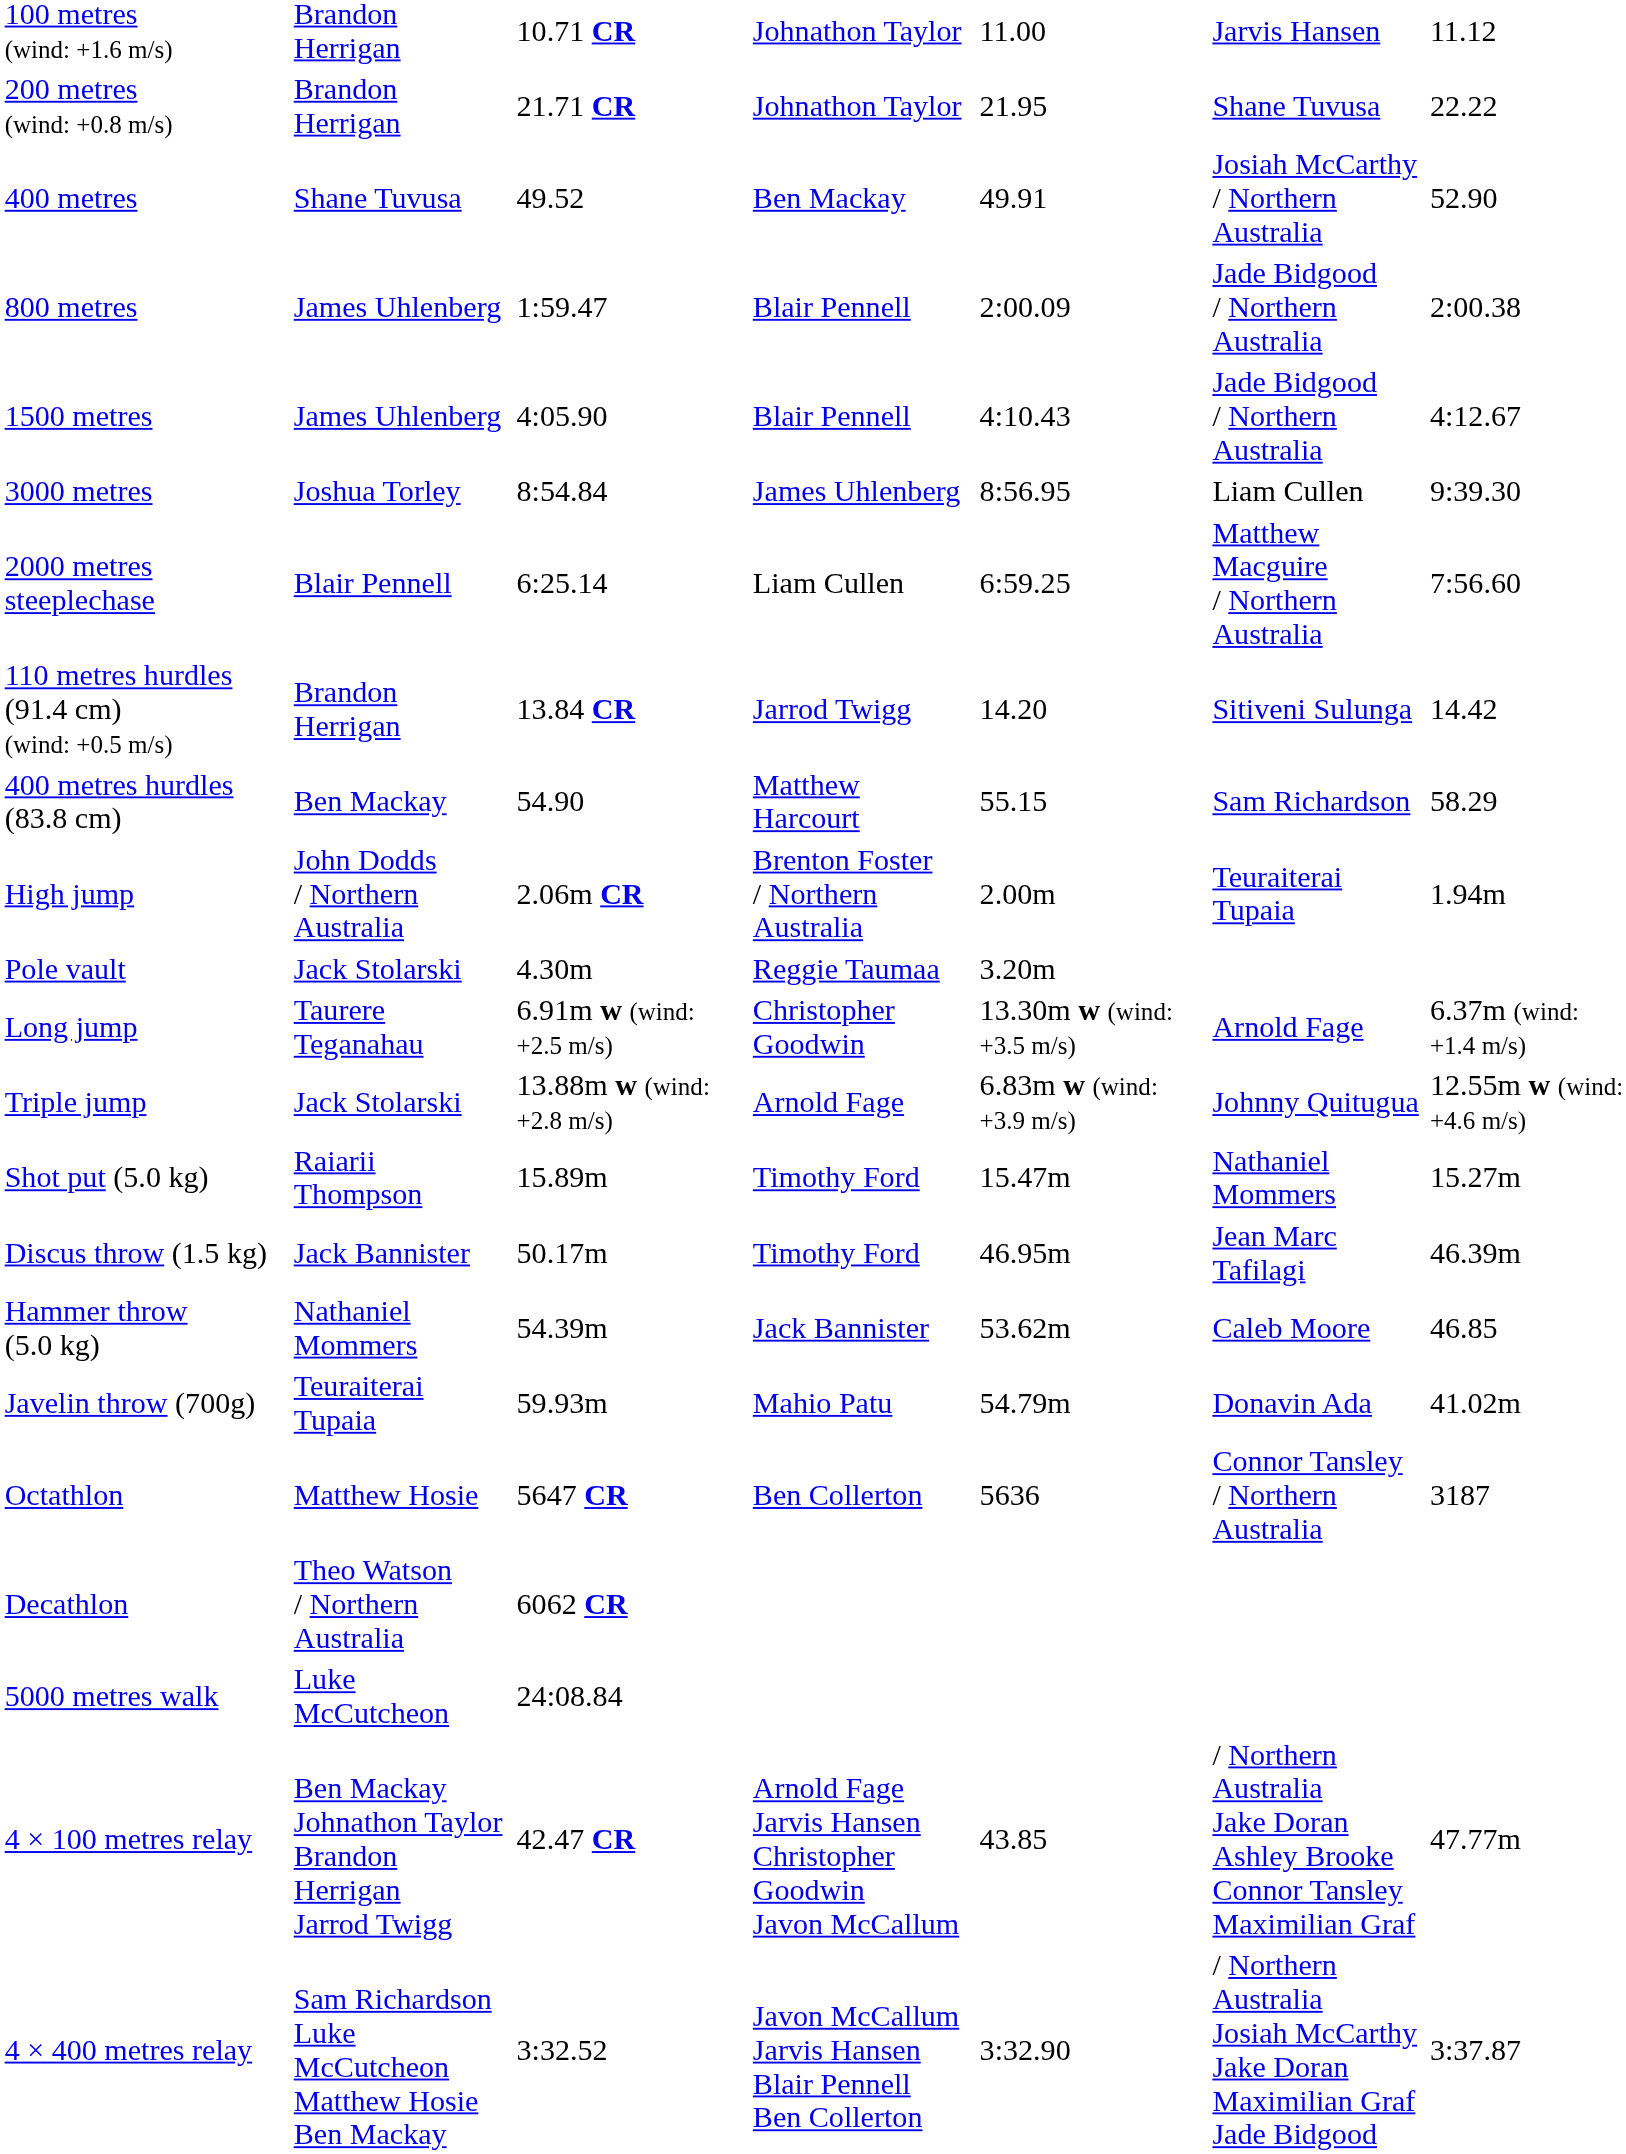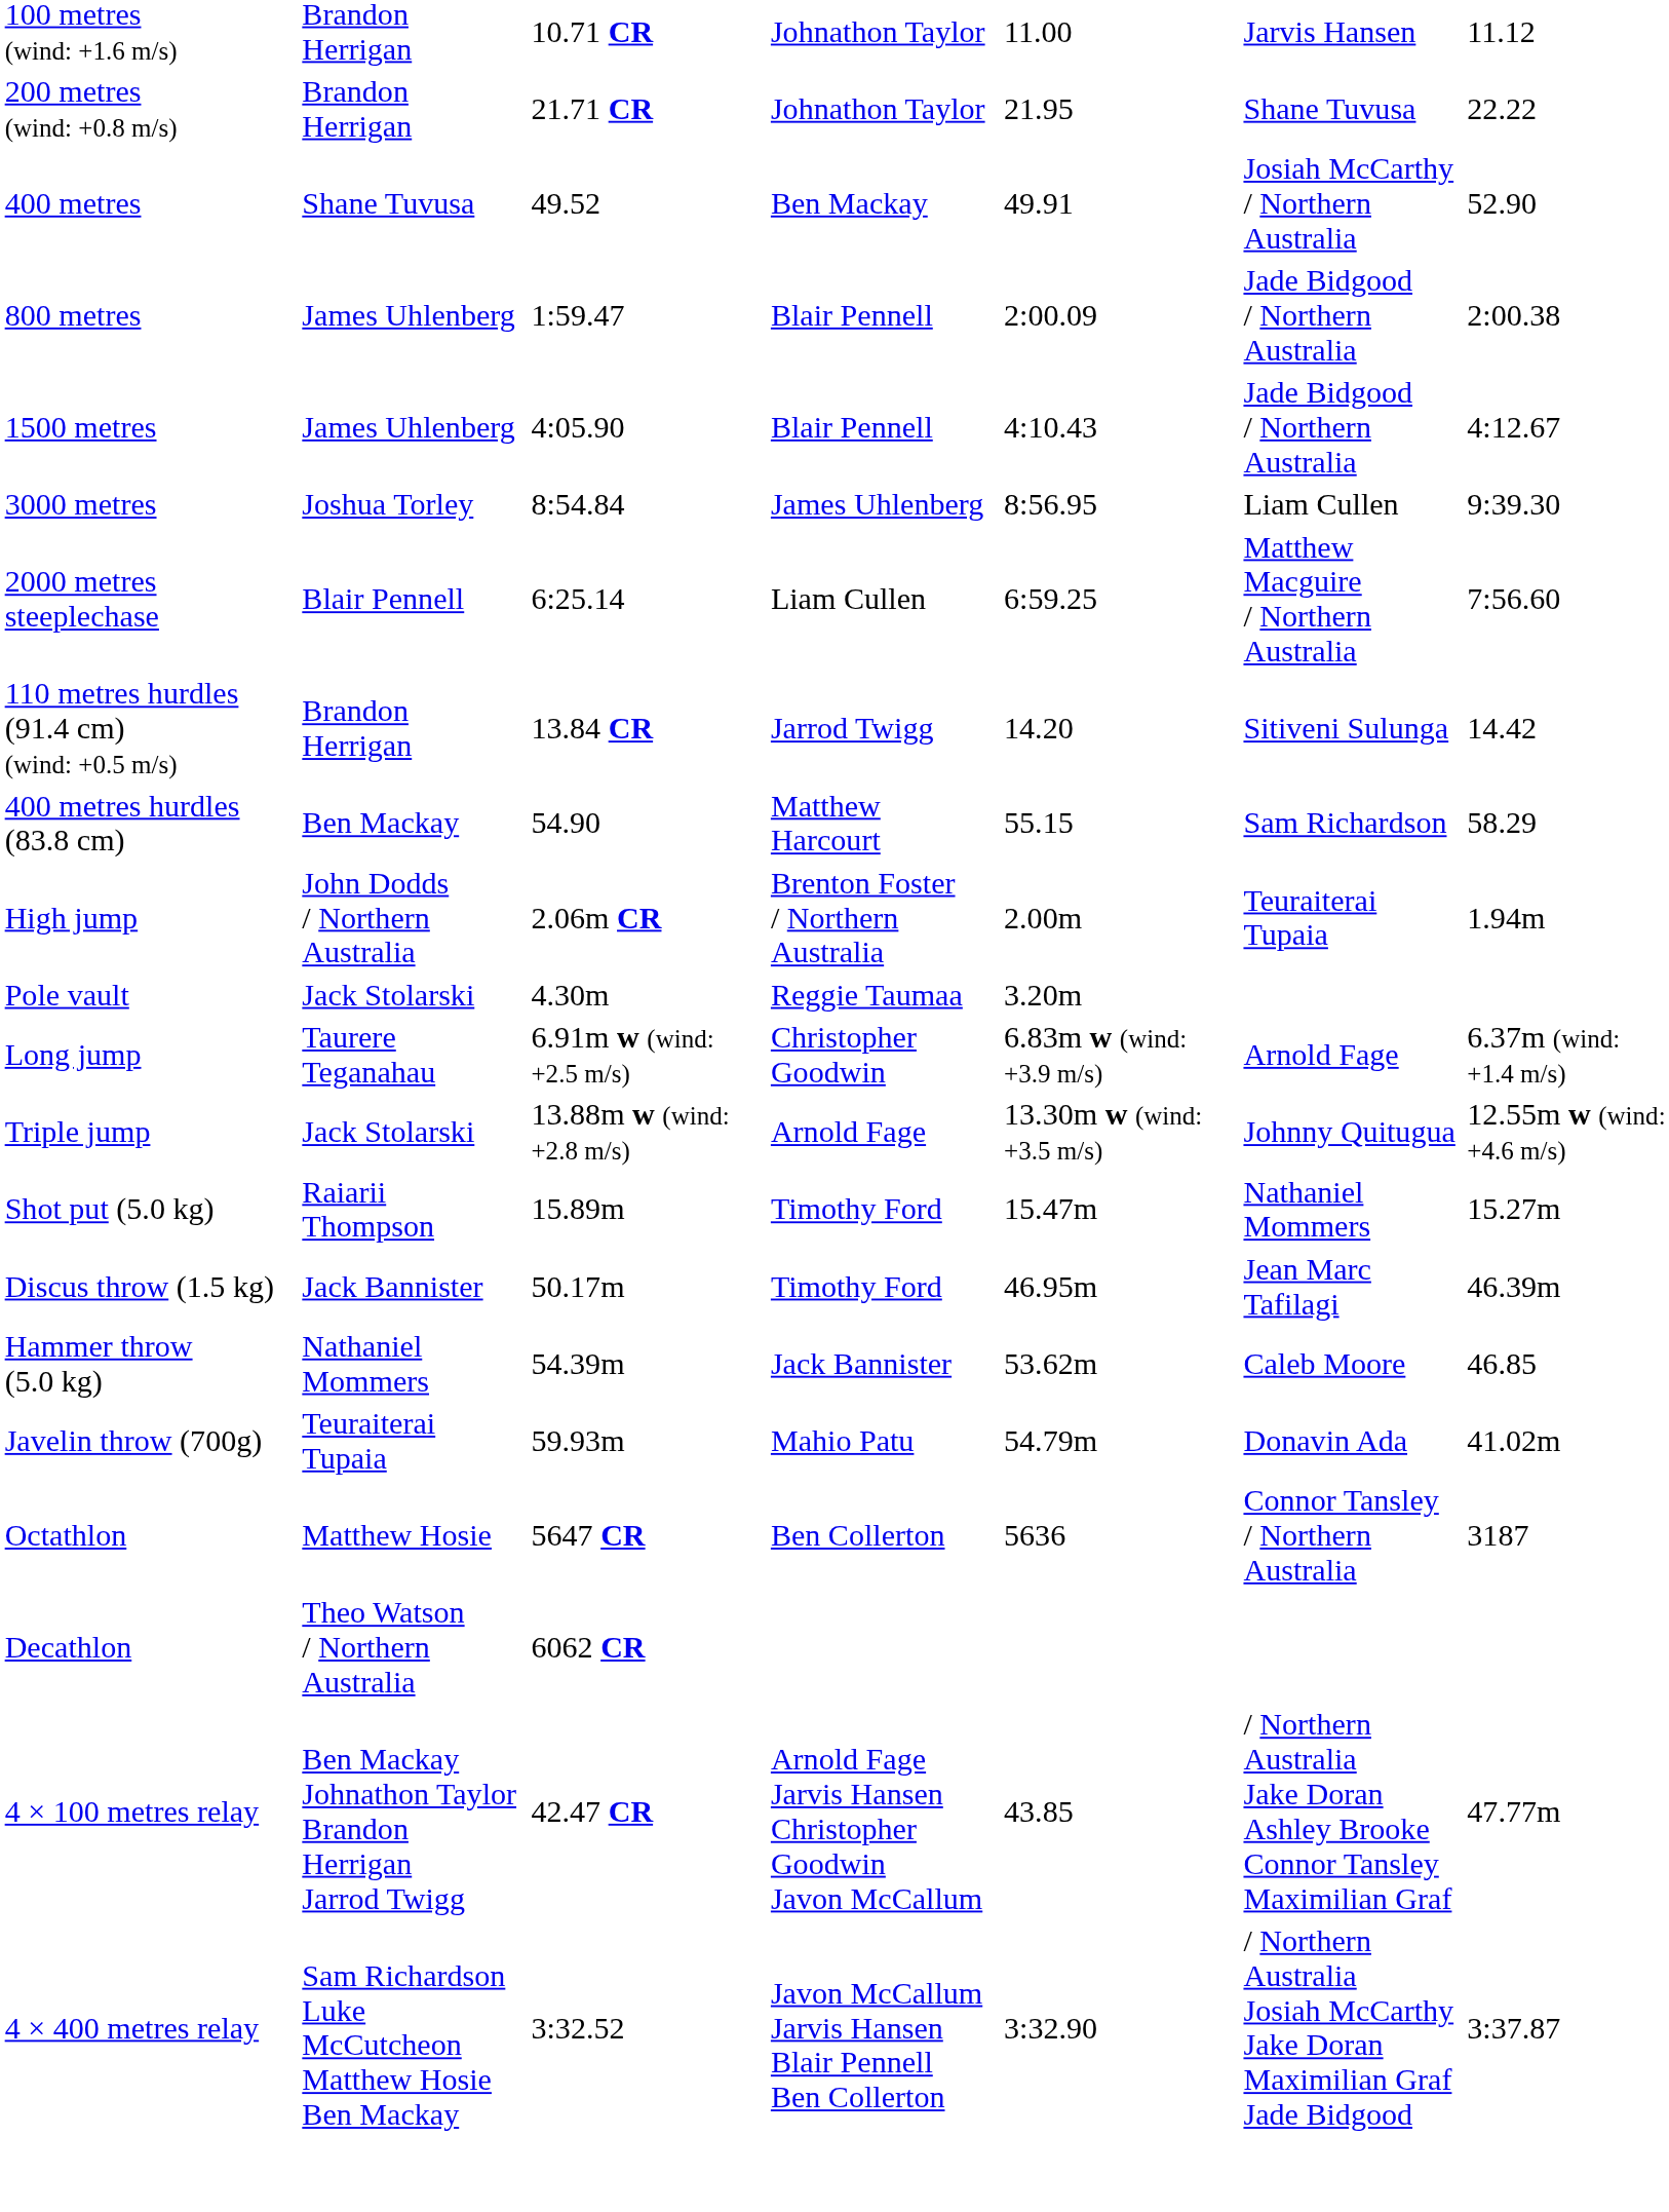 <table>
 <tr>
 </tr>
 <tr>
 <td><a href='#'>100 metres</a> <br><small>(wind: +1.6 m/s)</small></td>
 <td align=left><a href='#'>Brandon Herrigan</a> <br> </td>
 <td>10.71 <strong><a href='#'>CR</a></strong></td>
 <td align=left><a href='#'>Johnathon Taylor</a> <br> </td>
 <td>11.00</td>
 <td align=left><a href='#'>Jarvis Hansen</a> <br> </td>
 <td>11.12</td>
 </tr>
 <tr>
 <td><a href='#'>200 metres</a> <br><small>(wind: +0.8 m/s)</small></td>
 <td align=left><a href='#'>Brandon Herrigan</a> <br> </td>
 <td>21.71 <strong><a href='#'>CR</a></strong></td>
 <td align=left><a href='#'>Johnathon Taylor</a> <br> </td>
 <td>21.95</td>
 <td align=left><a href='#'>Shane Tuvusa</a> <br> </td>
 <td>22.22</td>
 </tr>
 <tr>
 <td><a href='#'>400 metres</a></td>
 <td align=left><a href='#'>Shane Tuvusa</a> <br> </td>
 <td>49.52</td>
 <td align=left><a href='#'>Ben Mackay</a> <br> </td>
 <td>49.91</td>
 <td align=left><a href='#'>Josiah McCarthy</a> <br> / <a href='#'>Northern Australia</a></td>
 <td>52.90</td>
 </tr>
 <tr>
 <td><a href='#'>800 metres</a></td>
 <td align=left><a href='#'>James Uhlenberg</a> <br> </td>
 <td>1:59.47</td>
 <td align=left><a href='#'>Blair Pennell</a> <br> </td>
 <td>2:00.09</td>
 <td align=left><a href='#'>Jade Bidgood</a> <br> / <a href='#'>Northern Australia</a></td>
 <td>2:00.38</td>
 </tr>
 <tr>
 <td><a href='#'>1500 metres</a></td>
 <td align=left><a href='#'>James Uhlenberg</a> <br> </td>
 <td>4:05.90</td>
 <td align=left><a href='#'>Blair Pennell</a> <br> </td>
 <td>4:10.43</td>
 <td align=left><a href='#'>Jade Bidgood</a> <br> / <a href='#'>Northern Australia</a></td>
 <td>4:12.67</td>
 </tr>
 <tr>
 <td><a href='#'>3000 metres</a></td>
 <td align=left><a href='#'>Joshua Torley</a> <br> </td>
 <td>8:54.84</td>
 <td align=left><a href='#'>James Uhlenberg</a> <br> </td>
 <td>8:56.95</td>
 <td align=left>Liam Cullen <br> </td>
 <td>9:39.30</td>
 </tr>
 <tr>
 <td><a href='#'>2000 metres steeplechase</a></td>
 <td align=left><a href='#'>Blair Pennell</a> <br> </td>
 <td>6:25.14</td>
 <td align=left>Liam Cullen <br> </td>
 <td>6:59.25</td>
 <td align=left><a href='#'>Matthew Macguire</a> <br> / <a href='#'>Northern Australia</a></td>
 <td>7:56.60</td>
 </tr>
 <tr>
 <td><a href='#'>110 metres hurdles</a> (91.4 cm) <br><small>(wind: +0.5 m/s)</small></td>
 <td align=left><a href='#'>Brandon Herrigan</a> <br> </td>
 <td>13.84 <strong><a href='#'>CR</a></strong></td>
 <td align=left><a href='#'>Jarrod Twigg</a> <br> </td>
 <td>14.20</td>
 <td align=left><a href='#'>Sitiveni Sulunga</a> <br> </td>
 <td>14.42</td>
 </tr>
 <tr>
 <td><a href='#'>400 metres hurdles</a> (83.8 cm)</td>
 <td align=left><a href='#'>Ben Mackay</a> <br> </td>
 <td>54.90</td>
 <td align=left><a href='#'>Matthew Harcourt</a> <br> </td>
 <td>55.15</td>
 <td align=left><a href='#'>Sam Richardson</a> <br> </td>
 <td>58.29</td>
 </tr>
 <tr>
 <td><a href='#'>High jump</a></td>
 <td align=left><a href='#'>John Dodds</a> <br> / <a href='#'>Northern Australia</a></td>
 <td>2.06m <strong><a href='#'>CR</a></strong></td>
 <td align=left><a href='#'>Brenton Foster</a> <br> / <a href='#'>Northern Australia</a></td>
 <td>2.00m</td>
 <td align=left><a href='#'>Teuraiterai Tupaia</a> <br> </td>
 <td>1.94m</td>
 </tr>
 <tr>
 <td><a href='#'>Pole vault</a></td>
 <td align=left><a href='#'>Jack Stolarski</a> <br> </td>
 <td>4.30m</td>
 <td align=left><a href='#'>Reggie Taumaa</a> <br> </td>
 <td>3.20m</td>
 <td></td>
 <td></td>
 </tr>
 <tr>
 <td><a href='#'>Long jump</a></td>
 <td align=left><a href='#'>Taurere Teganahau</a> <br> </td>
 <td>6.91m <strong>w</strong> <small>(wind: +2.5 m/s)</small></td>
 <td align=left><a href='#'>Christopher Goodwin</a> <br> </td>
-<td>13.30m <strong>w</strong> <small>(wind: +3.5 m/s)</small></td>
+<td>6.83m <strong>w</strong> <small>(wind: +3.9 m/s)</small></td>
 <td align=left><a href='#'>Arnold Fage</a> <br> </td>
 <td>6.37m <small>(wind: +1.4 m/s)</small></td>
 </tr>
 <tr>
 <td><a href='#'>Triple jump</a></td>
 <td align=left><a href='#'>Jack Stolarski</a> <br> </td>
 <td>13.88m <strong>w</strong> <small>(wind: +2.8 m/s)</small></td>
 <td align=left><a href='#'>Arnold Fage</a> <br> </td>
-<td>6.83m <strong>w</strong> <small>(wind: +3.9 m/s)</small></td>
+<td>13.30m <strong>w</strong> <small>(wind: +3.5 m/s)</small></td>
 <td align=left><a href='#'>Johnny Quitugua</a> <br> </td>
 <td>12.55m <strong>w</strong> <small>(wind: +4.6 m/s)</small></td>
 </tr>
 <tr>
 <td><a href='#'>Shot put</a> (5.0 kg)</td>
 <td><a href='#'>Raiarii Thompson</a> <br></td>
 <td>15.89m</td>
 <td><a href='#'>Timothy Ford</a> <br></td>
 <td>15.47m</td>
 <td><a href='#'>Nathaniel Mommers</a> <br></td>
 <td>15.27m</td>
 </tr>
 <tr>
 <td><a href='#'>Discus throw</a> (1.5 kg)</td>
 <td align=left><a href='#'>Jack Bannister</a> <br> </td>
 <td>50.17m</td>
 <td align=left><a href='#'>Timothy Ford</a> <br> </td>
 <td>46.95m</td>
 <td align=left><a href='#'>Jean Marc Tafilagi</a> <br> </td>
 <td>46.39m</td>
 </tr>
 <tr>
 <td><a href='#'>Hammer throw</a> (5.0 kg)</td>
 <td align=left><a href='#'>Nathaniel Mommers</a> <br> </td>
 <td>54.39m</td>
 <td align=left><a href='#'>Jack Bannister</a> <br> </td>
 <td>53.62m</td>
 <td align=left><a href='#'>Caleb Moore</a> <br> </td>
 <td>46.85</td>
 </tr>
 <tr>
 <td><a href='#'>Javelin throw</a> (700g)</td>
 <td align=left><a href='#'>Teuraiterai Tupaia</a> <br> </td>
 <td>59.93m</td>
 <td align=left><a href='#'>Mahio Patu</a> <br> </td>
 <td>54.79m</td>
 <td align=left><a href='#'>Donavin Ada</a> <br> </td>
 <td>41.02m</td>
 </tr>
 <tr>
 <td><a href='#'>Octathlon</a></td>
 <td align=left><a href='#'>Matthew Hosie</a> <br> </td>
 <td>5647 <strong><a href='#'>CR</a></strong></td>
 <td align=left><a href='#'>Ben Collerton</a> <br> </td>
 <td>5636</td>
 <td align=left><a href='#'>Connor Tansley</a> <br> / <a href='#'>Northern Australia</a></td>
 <td>3187</td>
 </tr>
 <tr>
 <td><a href='#'>Decathlon</a></td>
 <td align=left><a href='#'>Theo Watson</a> <br> / <a href='#'>Northern Australia</a></td>
 <td>6062 <strong><a href='#'>CR</a></strong></td>
 <td></td>
 <td></td>
 <td></td>
 <td></td>
 </tr>
 <tr>
-<td><a href='#'>5000 metres walk</a></td>
-<td align=left><a href='#'>Luke McCutcheon</a> <br> </td>
-<td>24:08.84</td>
-<td></td>
-<td></td>
-<td></td>
-<td></td>
-</tr>
-<tr>
 <td><a href='#'>4 × 100 metres relay</a></td>
 <td align=left> <br><a href='#'>Ben Mackay</a><br><a href='#'>Johnathon Taylor</a><br><a href='#'>Brandon Herrigan</a><br><a href='#'>Jarrod Twigg</a></td>
 <td>42.47 <strong><a href='#'>CR</a></strong></td>
 <td align=left> <br><a href='#'>Arnold Fage</a><br><a href='#'>Jarvis Hansen</a><br><a href='#'>Christopher Goodwin</a><br><a href='#'>Javon McCallum</a></td>
 <td>43.85</td>
 <td align=left>/ <a href='#'>Northern Australia</a> <br><a href='#'>Jake Doran</a><br><a href='#'>Ashley Brooke</a><br><a href='#'>Connor Tansley</a><br><a href='#'>Maximilian Graf</a></td>
 <td>47.77m</td>
 </tr>
 <tr>
 <td><a href='#'>4 × 400 metres relay</a></td>
 <td align=left> <br><a href='#'>Sam Richardson</a><br><a href='#'>Luke McCutcheon</a><br><a href='#'>Matthew Hosie</a><br><a href='#'>Ben Mackay</a></td>
 <td>3:32.52</td>
 <td align=left> <br><a href='#'>Javon McCallum</a><br><a href='#'>Jarvis Hansen</a><br><a href='#'>Blair Pennell</a><br><a href='#'>Ben Collerton</a></td>
 <td>3:32.90</td>
 <td align=left>/ <a href='#'>Northern Australia</a> <br><a href='#'>Josiah McCarthy</a><br><a href='#'>Jake Doran</a><br><a href='#'>Maximilian Graf</a><br><a href='#'>Jade Bidgood</a></td>
 <td>3:37.87</td>
 </tr>
 </table>
